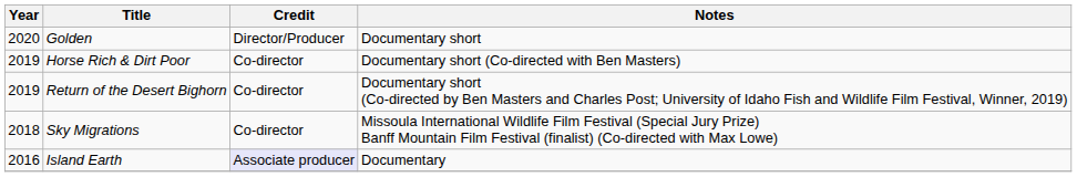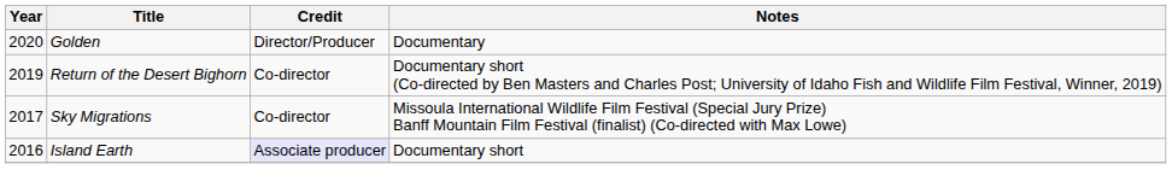 <table class="wikitable sortable">
 <tr>
 <th>Year</th>
 <th>Title</th>
 <th>Credit</th>
 <th>Notes</th>
 </tr>
 <tr>
 <td>2020</td>
 <td><em>Golden</em></td>
 <td>Director/Producer</td>
-<td>Documentary short</td>
-</tr>
-<tr>
-<td>2019</td>
-<td><em>Horse Rich & Dirt Poor </em></td>
-<td>Co-director</td>
-<td>Documentary short (Co-directed with Ben Masters)</td>
+<td>Documentary</td>
 </tr>
 <tr>
 <td>2019</td>
 <td><em>Return of the Desert Bighorn </em></td>
 <td>Co-director</td>
 <td>Documentary short<br>(Co-directed by Ben Masters and Charles Post; University of Idaho Fish and Wildlife Film Festival, Winner, 2019)</td>
 </tr>
 <tr>
-<td>2018</td>
+<td>2017</td>
 <td><em>Sky Migrations</em></td>
 <td>Co-director</td>
 <td>Missoula International Wildlife Film Festival (Special Jury Prize)<br>Banff Mountain Film Festival (finalist) (Co-directed with Max Lowe)</td>
 </tr>
 <tr>
 <td>2016</td>
 <td><em>Island Earth</em></td>
 <td style="background: lavender;">Associate producer</td>
-<td>Documentary</td>
+<td>Documentary short</td>
 </tr>
 <tr>
 </tr>
 </table>
